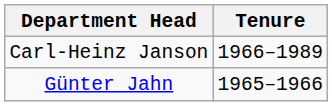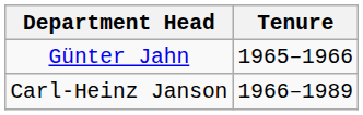 <table class="wikitable" style="text-align: center;">
 <tr>
 <th>Department Head</th>
 <th>Tenure</th>
 </tr>
 <tr>
+<td><a href='#'>Günter Jahn</a></td>
+<td>1965–1966</td>
+</tr>
+<tr>
 <td>Carl-Heinz Janson</td>
 <td>1966–1989</td>
 </tr>
-<tr>
-<td><a href='#'>Günter Jahn</a></td>
-<td>1965–1966</td>
-</tr>
 </table>
